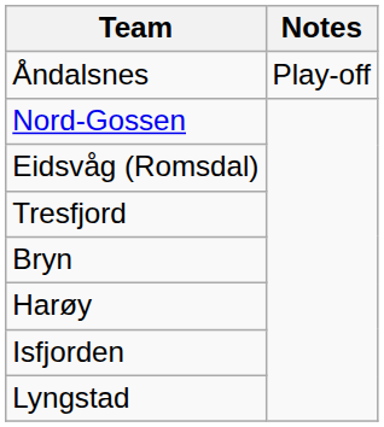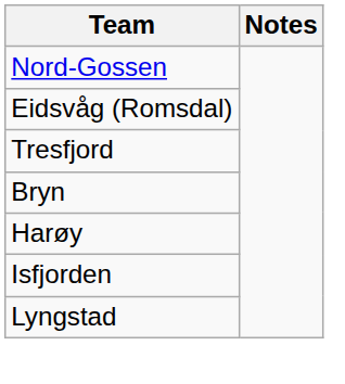 <table class="wikitable">
 <tr>
 <th>Team</th>
 <th>Notes</th>
-</tr>
-<tr>
-<td>Åndalsnes</td>
-<td>Play-off</td>
 </tr>
 <tr>
 <td><a href='#'>Nord-Gossen</a></td>
 </tr>
 <tr>
 <td>Eidsvåg (Romsdal)</td>
 </tr>
 <tr>
 <td>Tresfjord</td>
 </tr>
 <tr>
 <td>Bryn</td>
 </tr>
 <tr>
 <td>Harøy</td>
 </tr>
 <tr>
 <td>Isfjorden</td>
 </tr>
 <tr>
 <td>Lyngstad</td>
 </tr>
 </table>
